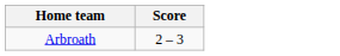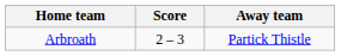 <table class="wikitable" style="text-align: center">
 <tr>
 <th width=140>Home team</th>
 <th width=70>Score</th>
+<th width=140>Away team</th>
 </tr>
 <tr>
 <td><a href='#'>Arbroath</a></td>
 <td>2 – 3</td>
+<td><a href='#'>Partick Thistle</a></td>
 </tr>
 </table>
